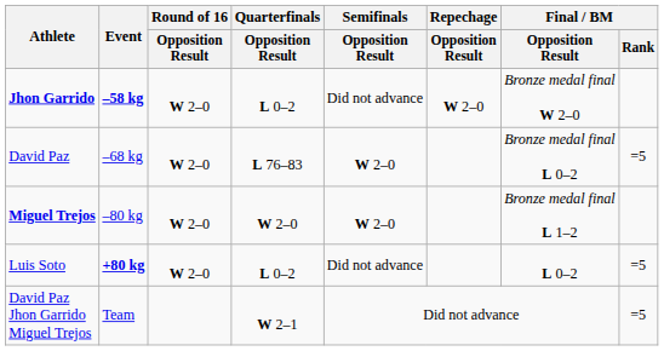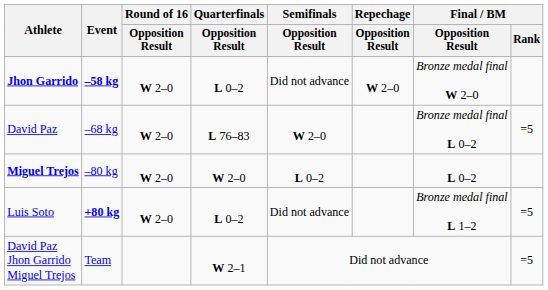 <table class="wikitable" style="font-size:90%">
 <tr>
 <th rowspan=2>Athlete</th>
 <th rowspan=2>Event</th>
 <th>Round of 16</th>
 <th>Quarterfinals</th>
 <th>Semifinals</th>
 <th>Repechage</th>
 <th colspan=2>Final / BM</th>
 </tr>
 <tr style="font-size:95%">
 <th>Opposition<br>Result</th>
 <th>Opposition<br>Result</th>
 <th>Opposition<br>Result</th>
 <th>Opposition<br>Result</th>
 <th>Opposition<br>Result</th>
 <th>Rank</th>
 </tr>
 <tr align=center>
 <td align=left><strong><a href='#'>Jhon Garrido</a></strong></td>
 <td align=left><strong><a href='#'>–58 kg</a></strong></td>
 <td><br><strong>W</strong> 2–0</td>
 <td><br><strong>L</strong> 0–2</td>
 <td>Did not advance</td>
 <td><br><strong>W</strong> 2–0</td>
 <td><em>Bronze medal final</em><br><br><strong>W</strong> 2–0</td>
 <td></td>
 </tr>
 <tr align=center>
 <td align=left><a href='#'>David Paz</a></td>
 <td align=left><a href='#'>–68 kg</a></td>
 <td><br><strong>W</strong> 2–0</td>
 <td><br><strong>L</strong> 76–83</td>
 <td><br><strong>W</strong> 2–0</td>
 <td></td>
 <td><em>Bronze medal final</em><br><br><strong>L</strong> 0–2</td>
 <td>=5</td>
 </tr>
 <tr align=center>
 <td align=left><strong><a href='#'>Miguel Trejos</a></strong></td>
 <td align=left><a href='#'>–80 kg</a></td>
 <td><br><strong>W</strong> 2–0</td>
 <td><br><strong>W</strong> 2–0</td>
-<td><br><strong>W</strong> 2–0</td>
+<td><br><strong>L</strong> 0–2</td>
 <td></td>
-<td><em>Bronze medal final</em><br><br><strong>L</strong> 1–2</td>
+<td><br> <strong>L</strong> 0–2</td>
 <td></td>
 </tr>
 <tr align=center>
 <td align=left><a href='#'>Luis Soto</a></td>
 <td align=left><strong><a href='#'>+80 kg</a></strong></td>
 <td><br><strong>W</strong> 2–0</td>
 <td><br><strong>L</strong> 0–2</td>
 <td>Did not advance</td>
 <td></td>
-<td><br> <strong>L</strong> 0–2</td>
+<td><em>Bronze medal final</em><br><br><strong>L</strong> 1–2</td>
 <td>=5</td>
 </tr>
 <tr align=center>
 <td align=left><a href='#'>David Paz</a><br><a href='#'>Jhon Garrido</a><br><a href='#'>Miguel Trejos</a></td>
 <td align=left><a href='#'>Team</a></td>
 <td></td>
 <td><br><strong>W</strong> 2–1</td>
 <td colspan=3>Did not advance</td>
 <td>=5</td>
 </tr>
 </table>
